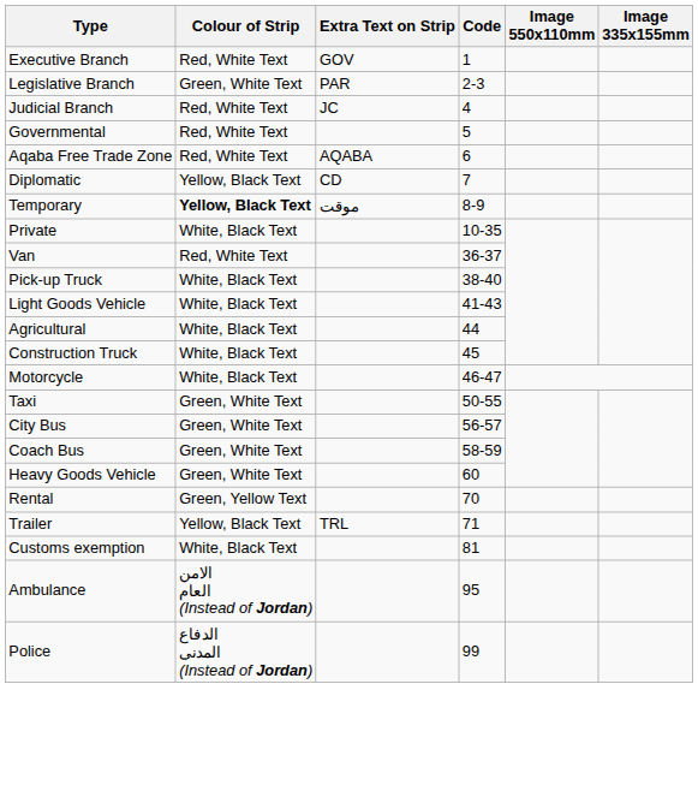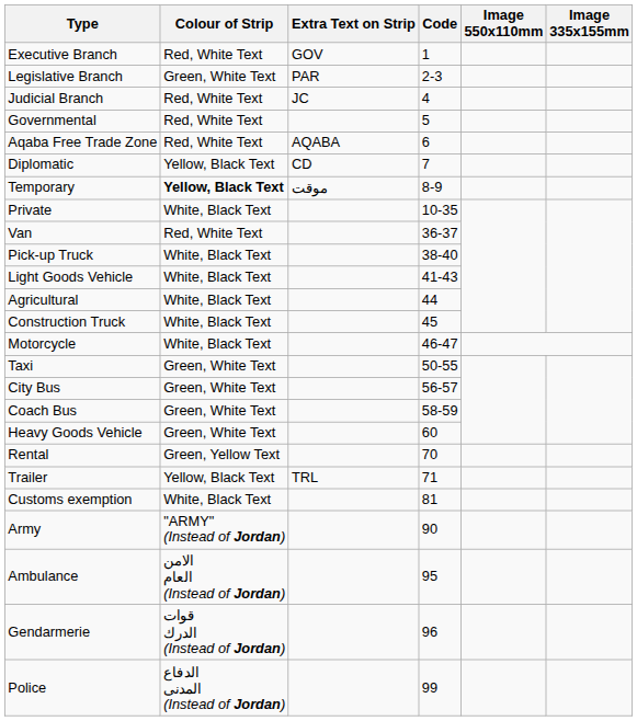 <table class=wikitable>
 <tr>
 <th>Type</th>
 <th>Colour of Strip</th>
 <th>Extra Text on Strip</th>
 <th>Code</th>
 <th>Image<br>550x110mm</th>
 <th>Image<br>335x155mm</th>
 </tr>
 <tr>
 <td>Executive Branch</td>
 <td>Red, White Text</td>
 <td>GOV</td>
 <td>1</td>
 <td></td>
 <td></td>
 </tr>
 <tr>
 <td>Legislative Branch</td>
 <td>Green, White Text</td>
 <td>PAR</td>
 <td>2-3</td>
 <td></td>
 <td></td>
 </tr>
 <tr>
 <td>Judicial Branch</td>
 <td>Red, White Text</td>
 <td>JC</td>
 <td>4</td>
 <td></td>
 <td></td>
 </tr>
 <tr>
 <td>Governmental</td>
 <td>Red, White Text</td>
 <td></td>
 <td>5</td>
 <td></td>
 <td></td>
 </tr>
 <tr>
 <td>Aqaba Free Trade Zone</td>
 <td>Red, White Text</td>
 <td>AQABA</td>
 <td>6</td>
 <td></td>
 <td></td>
 </tr>
 <tr>
 <td>Diplomatic</td>
 <td>Yellow, Black Text</td>
 <td>CD</td>
 <td>7</td>
 <td></td>
 <td></td>
 </tr>
 <tr>
 <td>Temporary</td>
 <td><strong>Yellow, Black Text</strong></td>
 <td>موقت</td>
 <td>8-9</td>
 <td></td>
 <td></td>
 </tr>
 <tr>
 <td>Private</td>
 <td>White, Black Text</td>
 <td></td>
 <td>10-35</td>
 <td rowspan="6"></td>
 <td rowspan="6"></td>
 </tr>
 <tr>
 <td>Van</td>
 <td>Red, White Text</td>
 <td></td>
 <td>36-37</td>
 </tr>
 <tr>
 <td>Pick-up Truck</td>
 <td>White, Black Text</td>
 <td></td>
 <td>38-40</td>
 </tr>
 <tr>
 <td>Light Goods Vehicle</td>
 <td>White, Black Text</td>
 <td></td>
 <td>41-43</td>
 </tr>
 <tr>
 <td>Agricultural</td>
 <td>White, Black Text</td>
 <td></td>
 <td>44</td>
 </tr>
 <tr>
 <td>Construction Truck</td>
 <td>White, Black Text</td>
 <td></td>
 <td>45</td>
 </tr>
 <tr>
 <td>Motorcycle</td>
 <td>White, Black Text</td>
 <td></td>
 <td>46-47</td>
 <td colspan="2" style="text-align: center;"></td>
 </tr>
 <tr>
 <td>Taxi</td>
 <td>Green, White Text</td>
 <td></td>
 <td>50-55</td>
 <td rowspan = "4"></td>
 <td rowspan = "4"></td>
 </tr>
 <tr>
 <td>City Bus</td>
 <td>Green, White Text</td>
 <td></td>
 <td>56-57</td>
 </tr>
 <tr>
 <td>Coach Bus</td>
 <td>Green, White Text</td>
 <td></td>
 <td>58-59</td>
 </tr>
 <tr>
 <td>Heavy Goods Vehicle</td>
 <td>Green, White Text</td>
 <td></td>
 <td>60</td>
 </tr>
 <tr>
 <td>Rental</td>
 <td>Green, Yellow Text</td>
 <td></td>
 <td>70</td>
 <td></td>
 <td></td>
 </tr>
 <tr>
 <td>Trailer</td>
 <td>Yellow, Black Text</td>
 <td>TRL</td>
 <td>71</td>
 <td></td>
 <td></td>
 </tr>
 <tr>
 <td>Customs exemption</td>
 <td>White, Black Text</td>
 <td></td>
 <td>81</td>
 <td></td>
 <td></td>
 </tr>
 <tr>
+<td>Army</td>
+<td>"ARMY"<br><em>(Instead of <strong>Jordan</strong>)</em></td>
+<td></td>
+<td>90</td>
+<td></td>
+<td></td>
+</tr>
+<tr>
 <td>Ambulance</td>
 <td>الامن<br>العام<br><em>(Instead of <strong>Jordan</strong>)</em></td>
 <td></td>
 <td>95</td>
+<td></td>
+<td></td>
+</tr>
+<tr>
+<td>Gendarmerie</td>
+<td>قوات<br>الدرك<br><em>(Instead of <strong>Jordan</strong>)</em></td>
+<td></td>
+<td>96</td>
 <td></td>
 <td></td>
 </tr>
 <tr>
 <td>Police</td>
 <td>الدفاع<br>المدنی<br><em>(Instead of <strong>Jordan</strong>)</em></td>
 <td></td>
 <td>99</td>
 <td></td>
 <td></td>
 </tr>
 </table>
